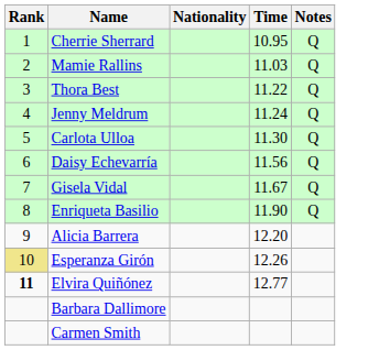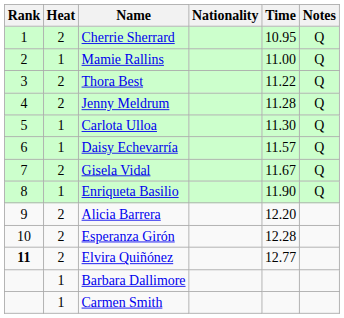 <table class="wikitable sortable" style="text-align:center">
 <tr>
 <th>Rank</th>
+<th>Heat</th>
 <th>Name</th>
 <th>Nationality</th>
 <th>Time</th>
 <th>Notes</th>
 </tr>
 <tr bgcolor=ccffcc>
 <td>1</td>
+<td>2</td>
 <td align=left><a href='#'>Cherrie Sherrard</a></td>
 <td align=left></td>
 <td>10.95</td>
 <td>Q</td>
 </tr>
 <tr bgcolor=ccffcc>
 <td>2</td>
+<td>1</td>
 <td align=left><a href='#'>Mamie Rallins</a></td>
 <td align=left></td>
-<td>11.03</td>
+<td>11.00</td>
 <td>Q</td>
 </tr>
 <tr bgcolor=ccffcc>
 <td>3</td>
+<td>2</td>
 <td align=left><a href='#'>Thora Best</a></td>
 <td align=left></td>
 <td>11.22</td>
 <td>Q</td>
 </tr>
 <tr bgcolor=ccffcc>
 <td>4</td>
+<td>2</td>
 <td align=left><a href='#'>Jenny Meldrum</a></td>
 <td align=left></td>
-<td>11.24</td>
+<td>11.28</td>
 <td>Q</td>
 </tr>
 <tr bgcolor=ccffcc>
 <td>5</td>
+<td>1</td>
 <td align=left><a href='#'>Carlota Ulloa</a></td>
 <td align=left></td>
 <td>11.30</td>
 <td>Q</td>
 </tr>
 <tr bgcolor=ccffcc>
 <td>6</td>
+<td>1</td>
 <td align=left><a href='#'>Daisy Echevarría</a></td>
 <td align=left></td>
-<td>11.56</td>
+<td>11.57</td>
 <td>Q</td>
 </tr>
 <tr bgcolor=ccffcc>
 <td>7</td>
+<td>2</td>
 <td align=left><a href='#'>Gisela Vidal</a></td>
 <td align=left></td>
 <td>11.67</td>
 <td>Q</td>
 </tr>
 <tr bgcolor=ccffcc>
 <td>8</td>
+<td>1</td>
 <td align=left><a href='#'>Enriqueta Basilio</a></td>
 <td align=left></td>
 <td>11.90</td>
 <td>Q</td>
 </tr>
 <tr>
 <td>9</td>
+<td>2</td>
 <td align=left><a href='#'>Alicia Barrera</a></td>
 <td align=left></td>
 <td>12.20</td>
 <td></td>
 </tr>
 <tr>
-<td style="background: khaki;">10</td>
+<td>10</td>
+<td>2</td>
 <td align=left><a href='#'>Esperanza Girón</a></td>
 <td align=left></td>
-<td>12.26</td>
+<td>12.28</td>
 <td></td>
 </tr>
 <tr>
 <td><strong>11</strong></td>
+<td>2</td>
 <td align=left><a href='#'>Elvira Quiñónez</a></td>
 <td align=left></td>
 <td>12.77</td>
 <td></td>
 </tr>
 <tr>
 <td></td>
+<td>1</td>
 <td align=left><a href='#'>Barbara Dallimore</a></td>
 <td align=left></td>
 <td></td>
 <td></td>
 </tr>
 <tr>
 <td></td>
+<td>1</td>
 <td align=left><a href='#'>Carmen Smith</a></td>
 <td align=left></td>
 <td></td>
 <td></td>
 </tr>
 </table>
